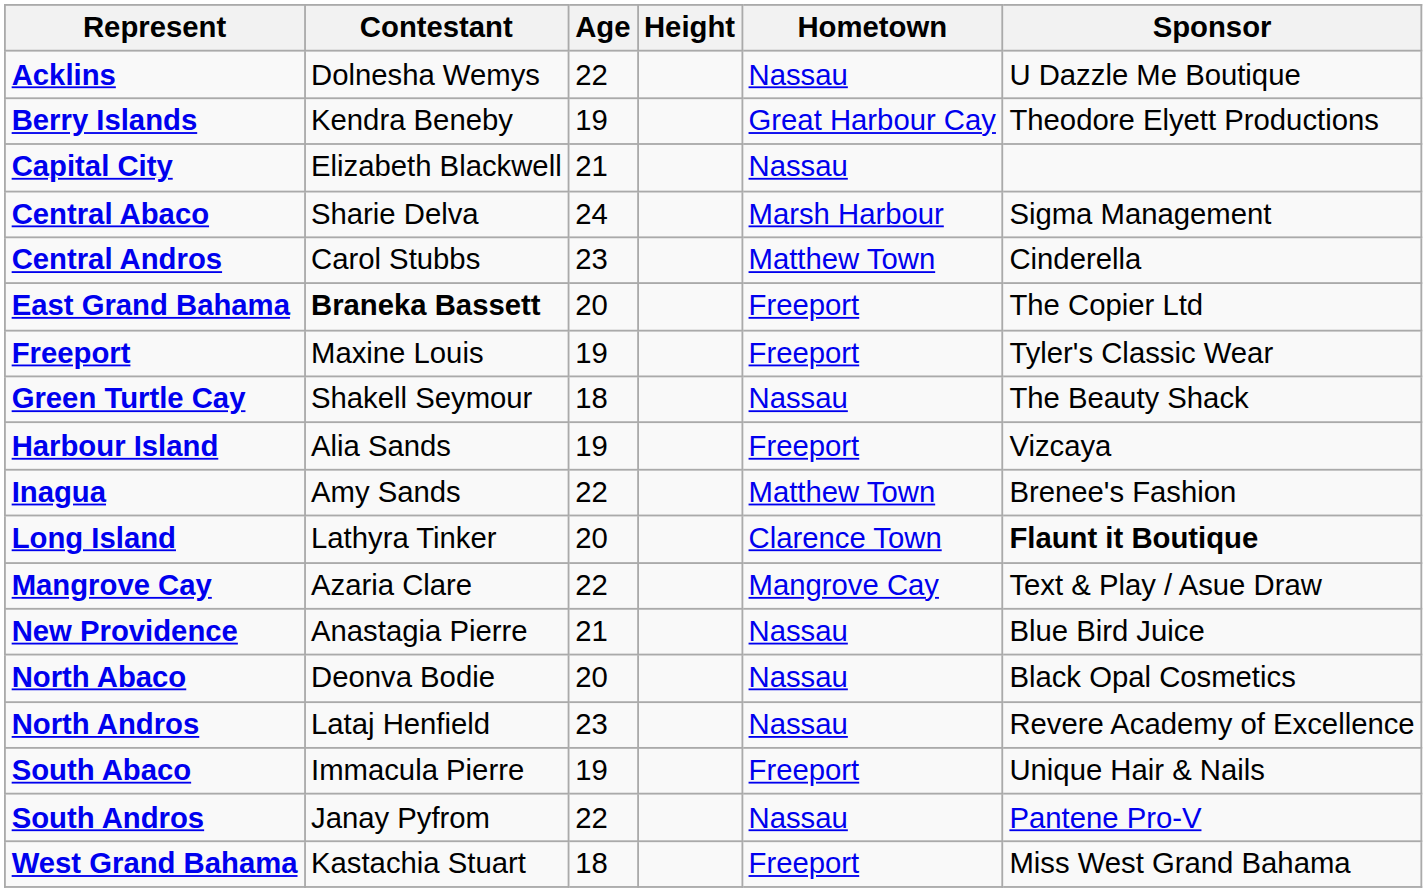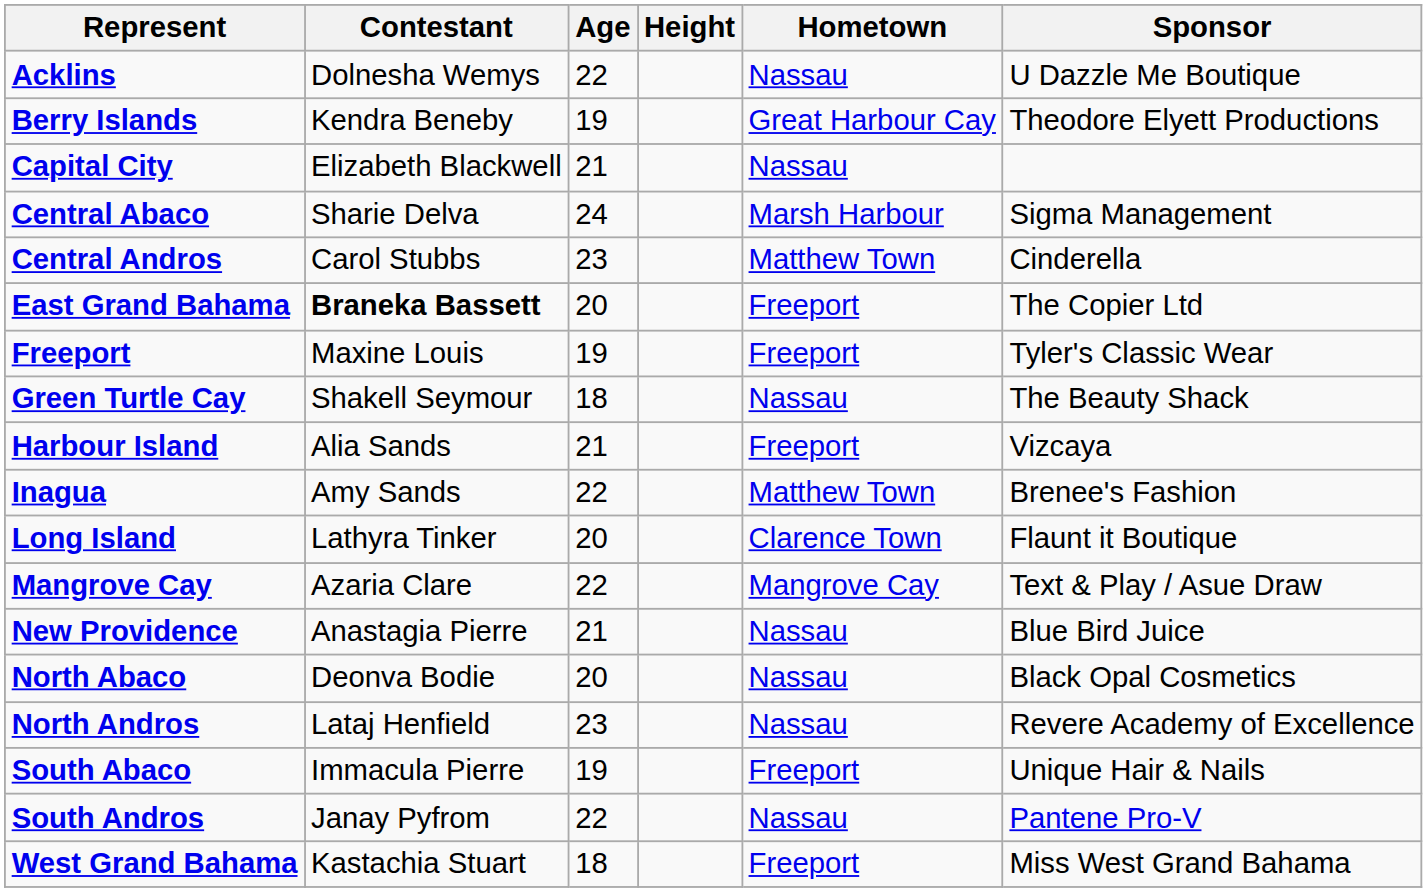 <table class="sortable wikitable">
 <tr>
 <th>Represent</th>
 <th>Contestant</th>
 <th>Age</th>
 <th>Height</th>
 <th>Hometown</th>
 <th>Sponsor</th>
 </tr>
 <tr>
 <td><strong><a href='#'>Acklins</a></strong></td>
 <td>Dolnesha Wemys</td>
 <td>22</td>
 <td></td>
 <td><a href='#'>Nassau</a></td>
 <td>U Dazzle Me Boutique</td>
 </tr>
 <tr>
 <td><strong><a href='#'>Berry Islands</a></strong></td>
 <td>Kendra Beneby</td>
 <td>19</td>
 <td></td>
 <td><a href='#'>Great Harbour Cay</a></td>
 <td>Theodore Elyett Productions</td>
 </tr>
 <tr>
 <td><strong><a href='#'>Capital City</a></strong></td>
 <td>Elizabeth Blackwell</td>
 <td>21</td>
 <td></td>
 <td><a href='#'>Nassau</a></td>
 <td></td>
 </tr>
 <tr>
 <td><strong><a href='#'>Central Abaco</a></strong></td>
 <td>Sharie Delva</td>
 <td>24</td>
 <td></td>
 <td><a href='#'>Marsh Harbour</a></td>
 <td>Sigma Management</td>
 </tr>
 <tr>
 <td><strong><a href='#'>Central Andros</a></strong></td>
 <td>Carol Stubbs</td>
 <td>23</td>
 <td></td>
 <td><a href='#'>Matthew Town</a></td>
 <td>Cinderella</td>
 </tr>
 <tr>
 <td><strong><a href='#'>East Grand Bahama</a></strong></td>
 <td><strong>Braneka Bassett</strong></td>
 <td>20</td>
 <td></td>
 <td><a href='#'>Freeport</a></td>
 <td>The Copier Ltd</td>
 </tr>
 <tr>
 <td><strong><a href='#'>Freeport</a></strong></td>
 <td>Maxine Louis</td>
 <td>19</td>
 <td></td>
 <td><a href='#'>Freeport</a></td>
 <td>Tyler's Classic Wear</td>
 </tr>
 <tr>
 <td><strong><a href='#'>Green Turtle Cay</a></strong></td>
 <td>Shakell Seymour</td>
 <td>18</td>
 <td></td>
 <td><a href='#'>Nassau</a></td>
 <td>The Beauty Shack</td>
 </tr>
 <tr>
 <td><strong><a href='#'>Harbour Island</a></strong></td>
 <td>Alia Sands</td>
-<td>19</td>
+<td>21</td>
 <td></td>
 <td><a href='#'>Freeport</a></td>
 <td>Vizcaya</td>
 </tr>
 <tr>
 <td><strong><a href='#'>Inagua</a></strong></td>
 <td>Amy Sands</td>
 <td>22</td>
 <td></td>
 <td><a href='#'>Matthew Town</a></td>
 <td>Brenee's Fashion</td>
 </tr>
 <tr>
 <td><strong><a href='#'>Long Island</a></strong></td>
 <td>Lathyra Tinker</td>
 <td>20</td>
 <td></td>
 <td><a href='#'>Clarence Town</a></td>
-<td><strong>Flaunt it Boutique</strong></td>
+<td>Flaunt it Boutique</td>
 </tr>
 <tr>
 <td><strong><a href='#'>Mangrove Cay</a></strong></td>
 <td>Azaria Clare</td>
 <td>22</td>
 <td></td>
 <td><a href='#'>Mangrove Cay</a></td>
 <td>Text & Play / Asue Draw</td>
 </tr>
 <tr>
 <td><strong><a href='#'>New Providence</a></strong></td>
 <td>Anastagia Pierre</td>
 <td>21</td>
 <td></td>
 <td><a href='#'>Nassau</a></td>
 <td>Blue Bird Juice</td>
 </tr>
 <tr>
 <td><strong><a href='#'>North Abaco</a></strong></td>
 <td>Deonva Bodie</td>
 <td>20</td>
 <td></td>
 <td><a href='#'>Nassau</a></td>
 <td>Black Opal Cosmetics</td>
 </tr>
 <tr>
 <td><strong><a href='#'>North Andros</a></strong></td>
 <td>Lataj Henfield</td>
 <td>23</td>
 <td></td>
 <td><a href='#'>Nassau</a></td>
 <td>Revere Academy of Excellence</td>
 </tr>
 <tr>
 <td><strong><a href='#'>South Abaco</a></strong></td>
 <td>Immacula Pierre</td>
 <td>19</td>
 <td></td>
 <td><a href='#'>Freeport</a></td>
 <td>Unique Hair & Nails</td>
 </tr>
 <tr>
 <td><strong><a href='#'>South Andros</a></strong></td>
 <td>Janay Pyfrom</td>
 <td>22</td>
 <td></td>
 <td><a href='#'>Nassau</a></td>
 <td><a href='#'>Pantene Pro-V</a></td>
 </tr>
 <tr>
 <td><strong><a href='#'>West Grand Bahama</a></strong></td>
 <td>Kastachia Stuart</td>
 <td>18</td>
 <td></td>
 <td><a href='#'>Freeport</a></td>
 <td>Miss West Grand Bahama</td>
 </tr>
 </table>
